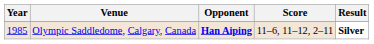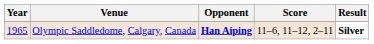 <table class="sortable wikitable" style="font-size: 90%;">
 <tr>
 <th>Year</th>
 <th>Venue</th>
 <th>Opponent</th>
 <th>Score</th>
 <th>Result</th>
 </tr>
 <tr>
 </tr>
 <tr style="background:#F3E6D7">
-<td align="center"><a href='#'>1985</a></td>
+<td align="center"><a href='#'>1965</a></td>
 <td align="left"><a href='#'>Olympic Saddledome</a>, <a href='#'>Calgary</a>, <a href='#'>Canada</a></td>
 <td align="left"><strong> <a href='#'>Han Aiping</a></strong></td>
 <td align="left">11–6, 11–12, 2–11</td>
 <td style="text-align:left; background:white"> <strong>Silver</strong></td>
 </tr>
 </table>
